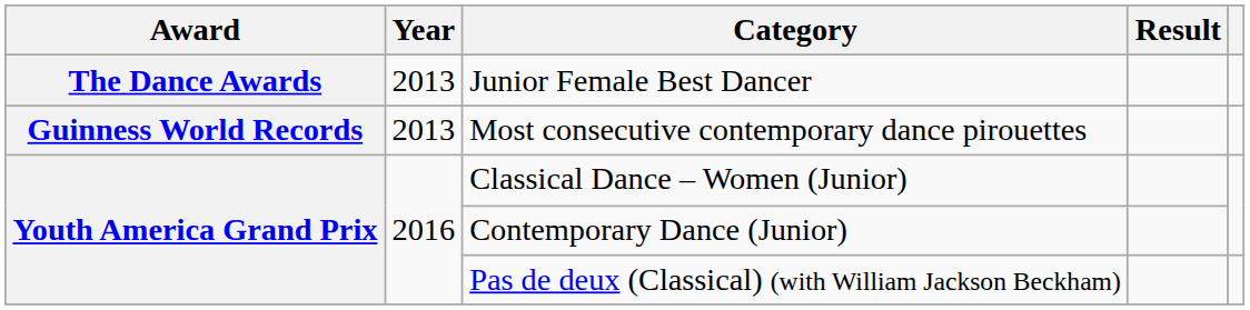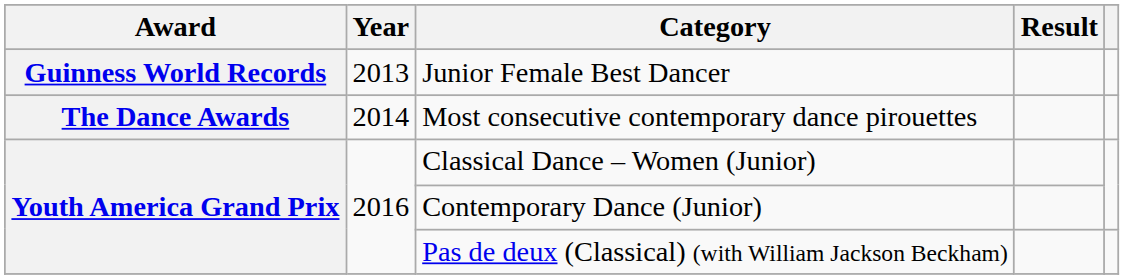 <table class="wikitable sortable plainrowheaders">
 <tr>
 <th scope="col">Award</th>
 <th scope="col">Year</th>
 <th scope="col">Category</th>
 <th scope="col">Result</th>
 <th class="unsortable" scope="col"></th>
 </tr>
 <tr>
-<th scope="row"><a href='#'>The Dance Awards</a></th>
+<th scope="row"><a href='#'>Guinness World Records</a></th>
 <td>2013</td>
 <td>Junior Female Best Dancer</td>
 <td></td>
 <td></td>
 </tr>
 <tr>
-<th scope="row"><a href='#'>Guinness World Records</a></th>
-<td>2013</td>
+<th scope="row"><a href='#'>The Dance Awards</a></th>
+<td>2014</td>
 <td>Most consecutive contemporary dance pirouettes</td>
 <td></td>
 <td></td>
 </tr>
 <tr>
 <th scope="rowgroup" rowspan="3"><a href='#'>Youth America Grand Prix</a></th>
 <td rowspan="3">2016</td>
 <td>Classical Dance – Women (Junior)</td>
 <td></td>
 <td rowspan="2"></td>
 </tr>
 <tr>
 <td>Contemporary Dance (Junior)</td>
 <td></td>
 </tr>
 <tr>
 <td><a href='#'>Pas de deux</a> (Classical) <small>(with William Jackson Beckham)</small></td>
 <td></td>
 <td></td>
 </tr>
 </table>
